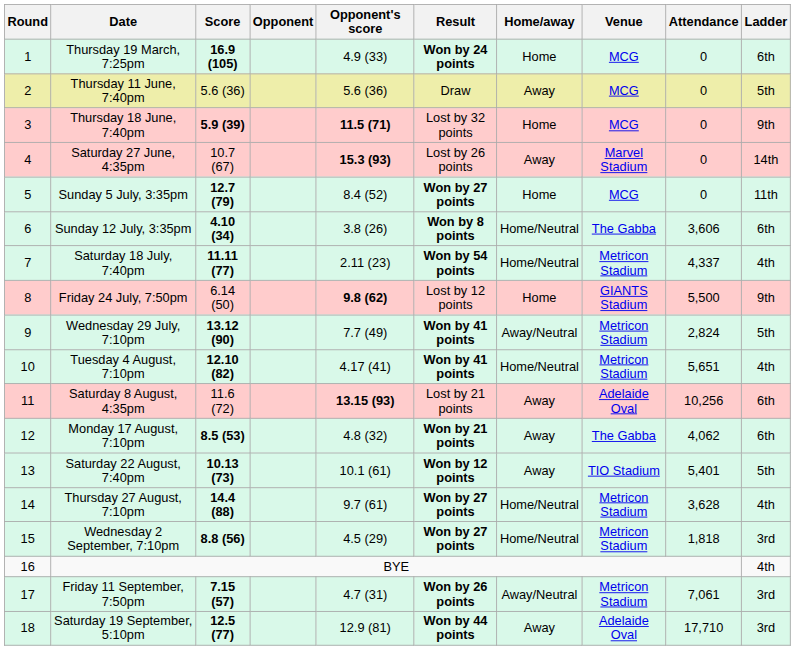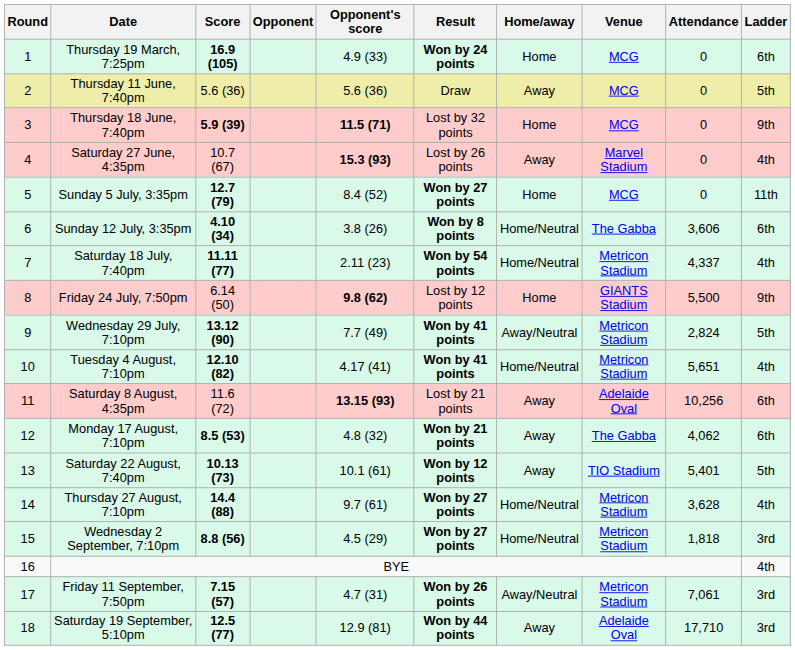 <table class="wikitable" style="font-size:90%; text-align:center; width: 100%; margin-left: auto; margin-right: auto">
 <tr>
 <th>Round</th>
 <th>Date</th>
 <th>Score</th>
 <th>Opponent</th>
 <th>Opponent's score</th>
 <th>Result</th>
 <th>Home/away</th>
 <th>Venue</th>
 <th>Attendance</th>
 <th>Ladder</th>
 </tr>
 <tr style="background:#d9f9e9;">
 <td>1</td>
 <td>Thursday 19 March, 7:25pm</td>
 <td><strong>16.9 (105)</strong></td>
 <td></td>
 <td>4.9 (33)</td>
 <td><strong>Won by 24 points</strong></td>
 <td>Home</td>
 <td><a href='#'>MCG</a></td>
 <td>0</td>
 <td>6th</td>
 </tr>
 <tr style="background:#eea;">
 <td>2</td>
 <td>Thursday 11 June, 7:40pm</td>
 <td>5.6 (36)</td>
 <td></td>
 <td>5.6 (36)</td>
 <td>Draw</td>
 <td>Away</td>
 <td><a href='#'>MCG</a></td>
 <td>0</td>
 <td>5th</td>
 </tr>
 <tr style="background:#fcc;">
 <td>3</td>
 <td>Thursday 18 June, 7:40pm</td>
 <td><strong>5.9 (39)</strong></td>
 <td></td>
 <td><strong>11.5 (71)</strong></td>
 <td>Lost by 32 points</td>
 <td>Home</td>
 <td><a href='#'>MCG</a></td>
 <td>0</td>
 <td>9th</td>
 </tr>
 <tr style="background:#fcc;">
 <td>4</td>
 <td>Saturday 27 June, 4:35pm</td>
 <td>10.7 (67)</td>
 <td></td>
 <td><strong>15.3 (93)</strong></td>
 <td>Lost by 26 points</td>
 <td>Away</td>
 <td><a href='#'>Marvel Stadium</a></td>
 <td>0</td>
-<td>14th</td>
+<td>4th</td>
 </tr>
 <tr style="background:#d9f9e9;">
 <td>5</td>
 <td>Sunday 5 July, 3:35pm</td>
 <td><strong>12.7 (79)</strong></td>
 <td></td>
 <td>8.4 (52)</td>
 <td><strong>Won by 27 points</strong></td>
 <td>Home</td>
 <td><a href='#'>MCG</a></td>
 <td>0</td>
 <td>11th</td>
 </tr>
 <tr style="background:#d9f9e9;">
 <td>6</td>
 <td>Sunday 12 July, 3:35pm</td>
 <td><strong>4.10 (34)</strong></td>
 <td></td>
 <td>3.8 (26)</td>
 <td><strong>Won by 8 points</strong></td>
 <td>Home/Neutral</td>
 <td><a href='#'>The Gabba</a></td>
 <td>3,606</td>
 <td>6th</td>
 </tr>
 <tr style="background:#d9f9e9;">
 <td>7</td>
 <td>Saturday 18 July, 7:40pm</td>
 <td><strong>11.11 (77)</strong></td>
 <td></td>
 <td>2.11 (23)</td>
 <td><strong>Won by 54 points</strong></td>
 <td>Home/Neutral</td>
 <td><a href='#'>Metricon Stadium</a></td>
 <td>4,337</td>
 <td>4th</td>
 </tr>
 <tr style="background:#fcc;">
 <td>8</td>
 <td>Friday 24 July, 7:50pm</td>
 <td>6.14 (50)</td>
 <td></td>
 <td><strong>9.8 (62)</strong></td>
 <td>Lost by 12 points</td>
 <td>Home</td>
 <td><a href='#'>GIANTS Stadium</a></td>
 <td>5,500</td>
 <td>9th</td>
 </tr>
 <tr style="background:#d9f9e9;">
 <td>9</td>
 <td>Wednesday 29 July, 7:10pm</td>
 <td><strong>13.12 (90)</strong></td>
 <td></td>
 <td>7.7 (49)</td>
 <td><strong>Won by 41 points</strong></td>
 <td>Away/Neutral</td>
 <td><a href='#'>Metricon Stadium</a></td>
 <td>2,824</td>
 <td>5th</td>
 </tr>
 <tr style="background:#d9f9e9;">
 <td>10</td>
 <td>Tuesday 4 August, 7:10pm</td>
 <td><strong>12.10 (82)</strong></td>
 <td></td>
 <td>4.17 (41)</td>
 <td><strong>Won by 41 points</strong></td>
 <td>Home/Neutral</td>
 <td><a href='#'>Metricon Stadium</a></td>
 <td>5,651</td>
 <td>4th</td>
 </tr>
 <tr style="background:#fcc;">
 <td>11</td>
 <td>Saturday 8 August, 4:35pm</td>
 <td>11.6 (72)</td>
 <td></td>
 <td><strong>13.15 (93)</strong></td>
 <td>Lost by 21 points</td>
 <td>Away</td>
 <td><a href='#'>Adelaide Oval</a></td>
 <td>10,256</td>
 <td>6th</td>
 </tr>
 <tr style="background:#d9f9e9;">
 <td>12</td>
 <td>Monday 17 August, 7:10pm</td>
 <td><strong>8.5 (53)</strong></td>
 <td></td>
 <td>4.8 (32)</td>
 <td><strong>Won by 21 points</strong></td>
 <td>Away</td>
 <td><a href='#'>The Gabba</a></td>
 <td>4,062</td>
 <td>6th</td>
 </tr>
 <tr style="background:#d9f9e9;">
 <td>13</td>
 <td>Saturday 22 August, 7:40pm</td>
 <td><strong>10.13 (73)</strong></td>
 <td></td>
 <td>10.1 (61)</td>
 <td><strong>Won by 12 points</strong></td>
 <td>Away</td>
 <td><a href='#'>TIO Stadium</a></td>
 <td>5,401</td>
 <td>5th</td>
 </tr>
 <tr style="background:#d9f9e9;">
 <td>14</td>
 <td>Thursday 27 August, 7:10pm</td>
 <td><strong>14.4 (88)</strong></td>
 <td></td>
 <td>9.7 (61)</td>
 <td><strong>Won by 27 points</strong></td>
 <td>Home/Neutral</td>
 <td><a href='#'>Metricon Stadium</a></td>
 <td>3,628</td>
 <td>4th</td>
 </tr>
 <tr style="background:#d9f9e9;">
 <td>15</td>
 <td>Wednesday 2 September, 7:10pm</td>
 <td><strong>8.8 (56)</strong></td>
 <td></td>
 <td>4.5 (29)</td>
 <td><strong>Won by 27 points</strong></td>
 <td>Home/Neutral</td>
 <td><a href='#'>Metricon Stadium</a></td>
 <td>1,818</td>
 <td>3rd</td>
 </tr>
 <tr>
 <td>16</td>
 <td colspan=8>BYE</td>
 <td>4th</td>
 </tr>
 <tr style="background:#d9f9e9;">
 <td>17</td>
 <td>Friday 11 September, 7:50pm</td>
 <td><strong>7.15 (57)</strong></td>
 <td></td>
 <td>4.7 (31)</td>
 <td><strong>Won by 26 points</strong></td>
 <td>Away/Neutral</td>
 <td><a href='#'>Metricon Stadium</a></td>
 <td>7,061</td>
 <td>3rd</td>
 </tr>
 <tr style="background:#d9f9e9;">
 <td>18</td>
 <td>Saturday 19 September, 5:10pm</td>
 <td><strong>12.5 (77)</strong></td>
 <td></td>
 <td>12.9 (81)</td>
 <td><strong>Won by 44 points</strong></td>
 <td>Away</td>
 <td><a href='#'>Adelaide Oval</a></td>
 <td>17,710</td>
 <td>3rd</td>
 </tr>
 </table>
